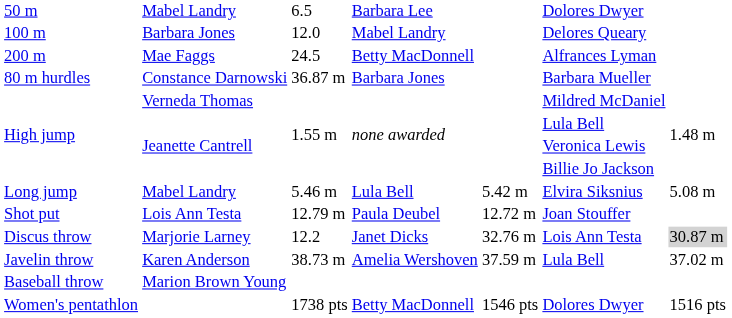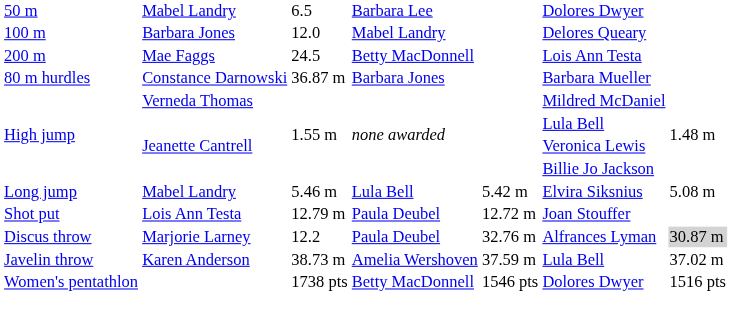 <table>
 <tr>
 <td><a href='#'>50 m</a></td>
 <td><a href='#'>Mabel Landry</a></td>
 <td>6.5</td>
 <td><a href='#'>Barbara Lee</a></td>
 <td></td>
 <td><a href='#'>Dolores Dwyer</a></td>
 <td></td>
 </tr>
 <tr>
 <td><a href='#'>100 m</a></td>
 <td><a href='#'>Barbara Jones</a></td>
 <td>12.0</td>
 <td><a href='#'>Mabel Landry</a></td>
 <td></td>
 <td><a href='#'>Delores Queary</a></td>
 <td></td>
 </tr>
 <tr>
 <td><a href='#'>200 m</a></td>
 <td><a href='#'>Mae Faggs</a></td>
 <td>24.5</td>
 <td><a href='#'>Betty MacDonnell</a></td>
 <td></td>
-<td><a href='#'>Alfrances Lyman</a></td>
+<td><a href='#'>Lois Ann Testa</a></td>
 <td></td>
 </tr>
 <tr>
 <td><a href='#'>80 m hurdles</a></td>
 <td><a href='#'>Constance Darnowski</a></td>
 <td>36.87 m</td>
 <td><a href='#'>Barbara Jones</a></td>
 <td></td>
 <td><a href='#'>Barbara Mueller</a></td>
 <td></td>
 </tr>
 <tr>
 <td rowspan=4><a href='#'>High jump</a></td>
 <td><a href='#'>Verneda Thomas</a></td>
 <td rowspan=4>1.55 m</td>
 <td rowspan=4 colspan=2><em>none awarded</em></td>
 <td><a href='#'>Mildred McDaniel</a></td>
 <td rowspan=4>1.48 m</td>
 </tr>
 <tr>
 <td rowspan=3><a href='#'>Jeanette Cantrell</a></td>
 <td><a href='#'>Lula Bell</a></td>
 </tr>
 <tr>
 <td><a href='#'>Veronica Lewis</a></td>
 </tr>
 <tr>
 <td rowspan=1><a href='#'>Billie Jo Jackson</a></td>
 </tr>
 <tr>
 <td><a href='#'>Long jump</a></td>
 <td><a href='#'>Mabel Landry</a></td>
 <td>5.46 m</td>
 <td><a href='#'>Lula Bell</a></td>
 <td>5.42 m</td>
 <td><a href='#'>Elvira Siksnius</a></td>
 <td>5.08 m</td>
 </tr>
 <tr>
 <td><a href='#'>Shot put</a></td>
 <td><a href='#'>Lois Ann Testa</a></td>
 <td>12.79 m</td>
 <td><a href='#'>Paula Deubel</a></td>
 <td>12.72 m</td>
 <td><a href='#'>Joan Stouffer</a></td>
 <td></td>
 </tr>
 <tr>
 <td><a href='#'>Discus throw</a></td>
 <td><a href='#'>Marjorie Larney</a></td>
 <td>12.2</td>
-<td><a href='#'>Janet Dicks</a></td>
+<td><a href='#'>Paula Deubel</a></td>
 <td>32.76 m</td>
-<td><a href='#'>Lois Ann Testa</a></td>
+<td><a href='#'>Alfrances Lyman</a></td>
 <td style="background: lightgrey;">30.87 m</td>
 </tr>
 <tr>
 <td><a href='#'>Javelin throw</a></td>
 <td><a href='#'>Karen Anderson</a></td>
 <td>38.73 m</td>
 <td><a href='#'>Amelia Wershoven</a></td>
 <td>37.59 m</td>
 <td><a href='#'>Lula Bell</a></td>
 <td>37.02 m</td>
 </tr>
 <tr>
-<td><a href='#'>Baseball throw</a></td>
-<td><a href='#'>Marion Brown Young</a></td>
-<td></td>
-<td></td>
-<td></td>
-<td></td>
-<td></td>
-</tr>
-<tr>
 <td><a href='#'>Women's pentathlon</a></td>
 <td></td>
 <td>1738 pts</td>
 <td><a href='#'>Betty MacDonnell</a></td>
 <td>1546 pts</td>
 <td><a href='#'>Dolores Dwyer</a></td>
 <td>1516 pts</td>
 </tr>
 </table>
